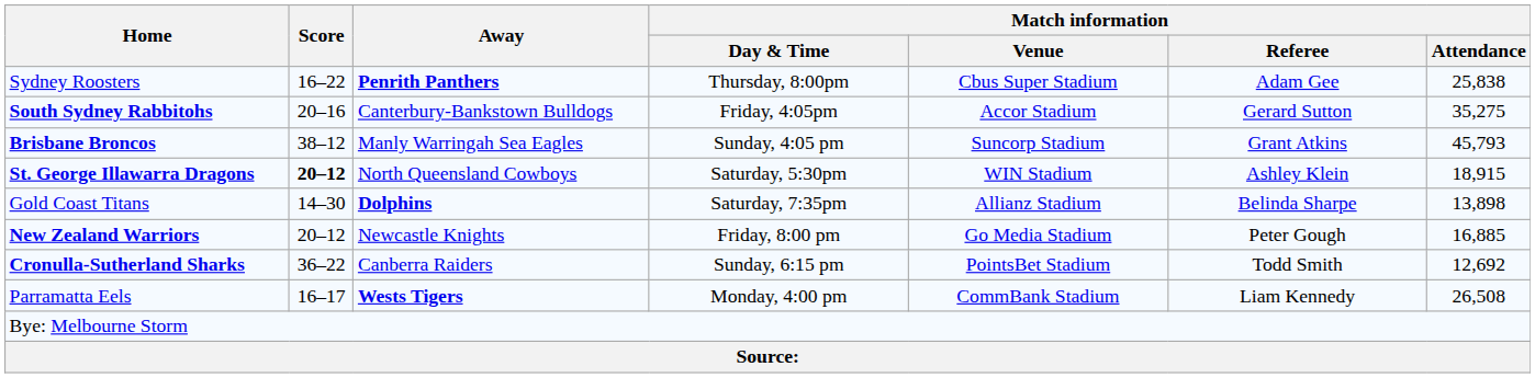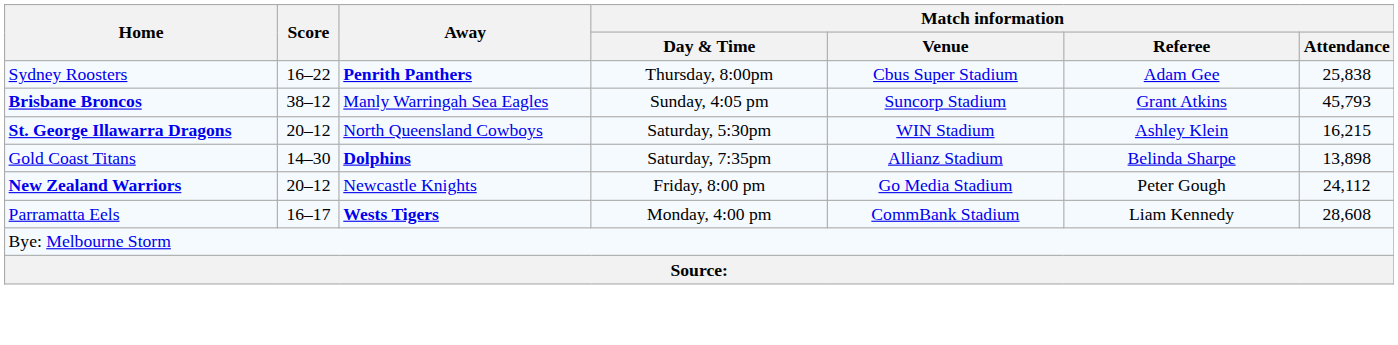 <table class="wikitable" style="border-collapse:collapse; text-align:center; width:100%;">
 <tr style="text-align:center; background:#f5faff;"  style="background:#c1d8ff;">
 <th rowspan="2">Home</th>
 <th rowspan="2">Score</th>
 <th rowspan="2">Away</th>
 <th colspan="4">Match information</th>
 </tr>
 <tr>
 <th width="17%">Day & Time</th>
 <th width="17%">Venue</th>
 <th width="17%">Referee</th>
 <th width="5%">Attendance</th>
 </tr>
 <tr style="text-align:center; background:#f5faff;">
 <td align="left"> <a href='#'>Sydney Roosters</a></td>
 <td>16–22</td>
 <td align="left"><strong> <a href='#'>Penrith Panthers</a></strong></td>
 <td>Thursday, 8:00pm</td>
 <td><a href='#'>Cbus Super Stadium</a></td>
 <td><a href='#'>Adam Gee</a></td>
 <td>25,838</td>
 </tr>
 <tr style="text-align:center; background:#f5faff;">
-<td align="left"><strong> <a href='#'>South Sydney Rabbitohs</a></strong></td>
-<td>20–16</td>
-<td align="left"> <a href='#'>Canterbury-Bankstown Bulldogs</a></td>
-<td>Friday, 4:05pm</td>
-<td><a href='#'>Accor Stadium</a></td>
-<td><a href='#'>Gerard Sutton</a></td>
-<td>35,275</td>
-</tr>
-<tr style="text-align:center; background:#f5faff;">
 <td align="left"><strong> <a href='#'>Brisbane Broncos</a></strong></td>
 <td>38–12</td>
 <td align="left"> <a href='#'>Manly Warringah Sea Eagles</a></td>
 <td>Sunday, 4:05 pm</td>
 <td><a href='#'>Suncorp Stadium</a></td>
 <td><a href='#'>Grant Atkins</a></td>
 <td>45,793</td>
 </tr>
 <tr style="text-align:center; background:#f5faff;">
 <td align="left"><strong> <a href='#'>St. George Illawarra Dragons</a></strong></td>
-<td><strong>20–12</strong></td>
+<td>20–12</td>
 <td align="left"> <a href='#'>North Queensland Cowboys</a></td>
 <td>Saturday, 5:30pm</td>
 <td><a href='#'>WIN Stadium</a></td>
 <td><a href='#'>Ashley Klein</a></td>
-<td>18,915</td>
+<td>16,215</td>
 </tr>
 <tr style="text-align:center; background:#f5faff;">
 <td align="left"> <a href='#'>Gold Coast Titans</a></td>
 <td>14–30</td>
 <td align="left"><strong> <a href='#'>Dolphins</a></strong></td>
 <td>Saturday, 7:35pm</td>
 <td><a href='#'>Allianz Stadium</a></td>
 <td><a href='#'>Belinda Sharpe</a></td>
 <td>13,898</td>
 </tr>
 <tr style="text-align:center; background:#f5faff;">
 <td align="left"><strong> <a href='#'>New Zealand Warriors</a></strong></td>
 <td>20–12</td>
 <td align="left"> <a href='#'>Newcastle Knights</a></td>
 <td>Friday, 8:00 pm</td>
 <td><a href='#'>Go Media Stadium</a></td>
 <td>Peter Gough</td>
-<td>16,885</td>
-</tr>
-<tr style="text-align:center; background:#f5faff;">
-<td align="left"><strong> <a href='#'>Cronulla-Sutherland Sharks</a></strong></td>
-<td>36–22</td>
-<td align="left"> <a href='#'>Canberra Raiders</a></td>
-<td>Sunday, 6:15 pm</td>
-<td><a href='#'>PointsBet Stadium</a></td>
-<td>Todd Smith</td>
-<td>12,692</td>
+<td>24,112</td>
 </tr>
 <tr style="text-align:center; background:#f5faff;">
 <td align="left"> <a href='#'>Parramatta Eels</a></td>
 <td>16–17</td>
 <td align="left"><strong> <a href='#'>Wests Tigers</a></strong></td>
 <td>Monday, 4:00 pm</td>
 <td><a href='#'>CommBank Stadium</a></td>
 <td>Liam Kennedy</td>
-<td>26,508</td>
+<td>28,608</td>
 </tr>
 <tr style="text-align:center; background:#f5faff;">
 <td colspan="7" align="left">Bye:  <a href='#'>Melbourne Storm</a></td>
 </tr>
 <tr>
 <th colspan="7" align="left">Source:</th>
 </tr>
 </table>
